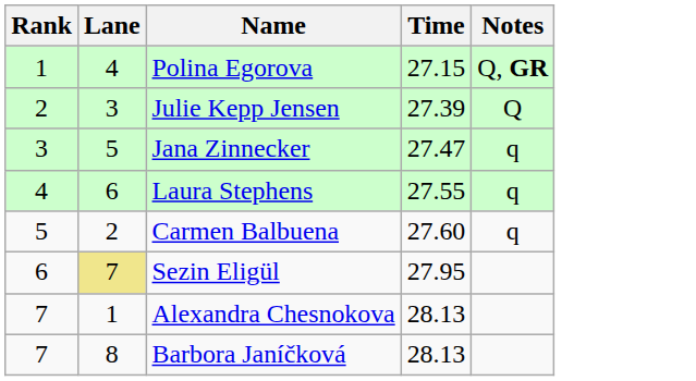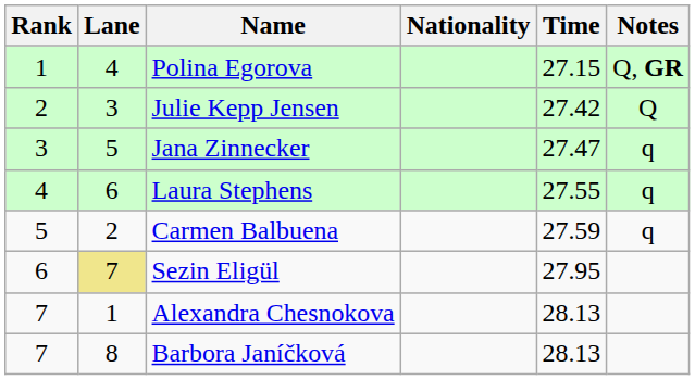 <table class="wikitable sortable" style="text-align:center">
 <tr>
 <th>Rank</th>
 <th>Lane</th>
 <th>Name</th>
+<th>Nationality</th>
 <th>Time</th>
 <th>Notes</th>
 </tr>
 <tr bgcolor=ccffcc>
 <td>1</td>
 <td>4</td>
 <td align=left><a href='#'>Polina Egorova</a></td>
+<td align=left></td>
 <td>27.15</td>
 <td>Q, <strong>GR</strong></td>
 </tr>
 <tr bgcolor=ccffcc>
 <td>2</td>
 <td>3</td>
 <td align=left><a href='#'>Julie Kepp Jensen</a></td>
-<td>27.39</td>
+<td align=left></td>
+<td>27.42</td>
 <td>Q</td>
 </tr>
 <tr bgcolor=ccffcc>
 <td>3</td>
 <td>5</td>
 <td align=left><a href='#'>Jana Zinnecker</a></td>
+<td align=left></td>
 <td>27.47</td>
 <td>q</td>
 </tr>
 <tr bgcolor=ccffcc>
 <td>4</td>
 <td>6</td>
 <td align=left><a href='#'>Laura Stephens</a></td>
+<td align=left></td>
 <td>27.55</td>
 <td>q</td>
 </tr>
 <tr>
 <td>5</td>
 <td>2</td>
 <td align=left><a href='#'>Carmen Balbuena</a></td>
-<td>27.60</td>
+<td align=left></td>
+<td>27.59</td>
 <td>q</td>
 </tr>
 <tr>
 <td>6</td>
 <td style="background: khaki;">7</td>
 <td align=left><a href='#'>Sezin Eligül</a></td>
+<td align=left></td>
 <td>27.95</td>
 <td></td>
 </tr>
 <tr>
 <td>7</td>
 <td>1</td>
 <td align=left><a href='#'>Alexandra Chesnokova</a></td>
+<td align=left></td>
 <td>28.13</td>
 <td></td>
 </tr>
 <tr>
 <td>7</td>
 <td>8</td>
 <td align=left><a href='#'>Barbora Janíčková</a></td>
+<td align=left></td>
 <td>28.13</td>
 <td></td>
 </tr>
 </table>
